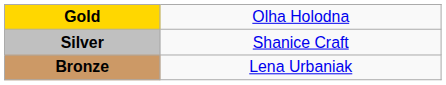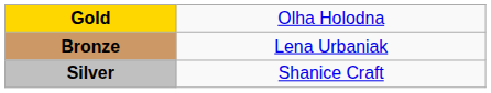 <table class="wikitable" style="text-align:center; " width="35%">
 <tr>
 <td bgcolor="gold"><strong>Gold</strong></td>
 <td><a href='#'>Olha Holodna</a><br>  <small><em></em></small></td>
 </tr>
 <tr>
+<td bgcolor="CC9966"><strong>Bronze</strong></td>
+<td><a href='#'>Lena Urbaniak</a><br>  <small><em></em></small></td>
+</tr>
+<tr>
 <td bgcolor="silver"><strong>Silver</strong></td>
 <td><a href='#'>Shanice Craft</a><br>  <small><em></em></small></td>
 </tr>
-<tr>
-<td bgcolor="CC9966"><strong>Bronze</strong></td>
-<td><a href='#'>Lena Urbaniak</a><br>  <small><em></em></small></td>
-</tr>
 </table>
